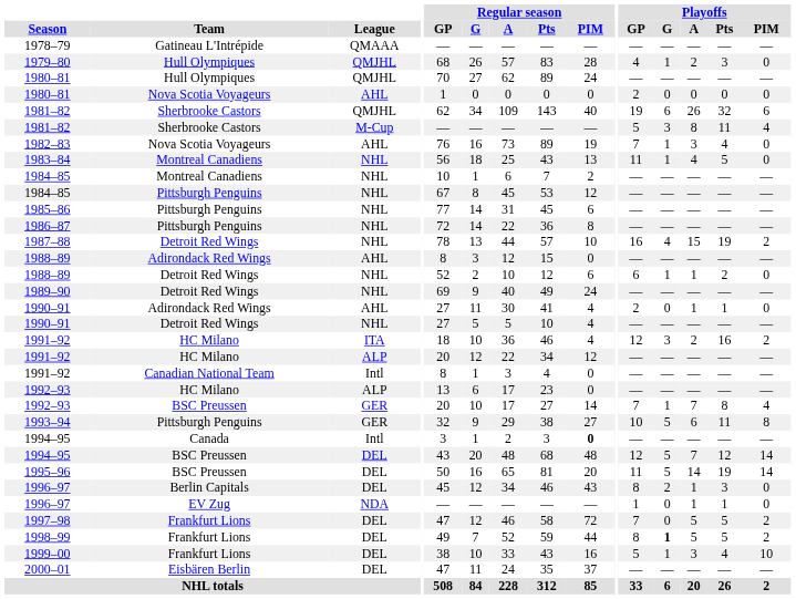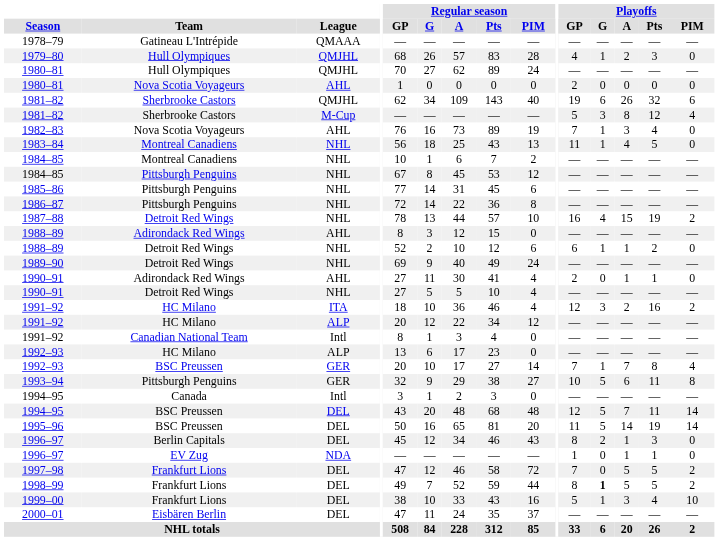 <table border="0" cellpadding="1" cellspacing="0" style="text-align:center; width:60em">
 <tr bgcolor="#e0e0e0">
 <th colspan="3" bgcolor="#ffffff"></th>
 <th rowspan="100" bgcolor="#ffffff"></th>
 <th colspan="5"><a href='#'>Regular season</a></th>
 <th rowspan="100" bgcolor="#ffffff"></th>
 <th colspan="5"><a href='#'>Playoffs</a></th>
 </tr>
 <tr bgcolor="#e0e0e0">
 <th><a href='#'>Season</a></th>
 <th>Team</th>
 <th>League</th>
 <th>GP</th>
 <th><a href='#'>G</a></th>
 <th><a href='#'>A</a></th>
 <th><a href='#'>Pts</a></th>
 <th><a href='#'>PIM</a></th>
 <th>GP</th>
 <th>G</th>
 <th>A</th>
 <th>Pts</th>
 <th>PIM</th>
 </tr>
 <tr>
 <td>1978–79</td>
 <td>Gatineau L'Intrépide</td>
 <td>QMAAA</td>
 <td>—</td>
 <td>—</td>
 <td>—</td>
 <td>—</td>
 <td>—</td>
 <td>—</td>
 <td>—</td>
 <td>—</td>
 <td>—</td>
 <td>—</td>
 </tr>
 <tr bgcolor="#f0f0f0">
 <td><a href='#'>1979–80</a></td>
 <td><a href='#'>Hull Olympiques</a></td>
 <td><a href='#'>QMJHL</a></td>
 <td>68</td>
 <td>26</td>
 <td>57</td>
 <td>83</td>
 <td>28</td>
 <td>4</td>
 <td>1</td>
 <td>2</td>
 <td>3</td>
 <td>0</td>
 </tr>
 <tr>
 <td><a href='#'>1980–81</a></td>
 <td>Hull Olympiques</td>
 <td>QMJHL</td>
 <td>70</td>
 <td>27</td>
 <td>62</td>
 <td>89</td>
 <td>24</td>
 <td>—</td>
 <td>—</td>
 <td>—</td>
 <td>—</td>
 <td>—</td>
 </tr>
 <tr bgcolor="#f0f0f0">
 <td><a href='#'>1980–81</a></td>
 <td><a href='#'>Nova Scotia Voyageurs</a></td>
 <td><a href='#'>AHL</a></td>
 <td>1</td>
 <td>0</td>
 <td>0</td>
 <td>0</td>
 <td>0</td>
 <td>2</td>
 <td>0</td>
 <td>0</td>
 <td>0</td>
 <td>0</td>
 </tr>
 <tr>
 <td><a href='#'>1981–82</a></td>
 <td><a href='#'>Sherbrooke Castors</a></td>
 <td>QMJHL</td>
 <td>62</td>
 <td>34</td>
 <td>109</td>
 <td>143</td>
 <td>40</td>
 <td>19</td>
 <td>6</td>
 <td>26</td>
 <td>32</td>
 <td>6</td>
 </tr>
 <tr bgcolor="#f0f0f0">
 <td><a href='#'>1981–82</a></td>
 <td>Sherbrooke Castors</td>
 <td><a href='#'>M-Cup</a></td>
 <td>—</td>
 <td>—</td>
 <td>—</td>
 <td>—</td>
 <td>—</td>
 <td>5</td>
 <td>3</td>
 <td>8</td>
-<td>11</td>
+<td>12</td>
 <td>4</td>
 </tr>
 <tr>
 <td><a href='#'>1982–83</a></td>
 <td>Nova Scotia Voyageurs</td>
 <td>AHL</td>
 <td>76</td>
 <td>16</td>
 <td>73</td>
 <td>89</td>
 <td>19</td>
 <td>7</td>
 <td>1</td>
 <td>3</td>
 <td>4</td>
 <td>0</td>
 </tr>
 <tr bgcolor="#f0f0f0">
 <td><a href='#'>1983–84</a></td>
 <td><a href='#'>Montreal Canadiens</a></td>
 <td><a href='#'>NHL</a></td>
 <td>56</td>
 <td>18</td>
 <td>25</td>
 <td>43</td>
 <td>13</td>
 <td>11</td>
 <td>1</td>
 <td>4</td>
 <td>5</td>
 <td>0</td>
 </tr>
 <tr>
 <td><a href='#'>1984–85</a></td>
 <td>Montreal Canadiens</td>
 <td>NHL</td>
 <td>10</td>
 <td>1</td>
 <td>6</td>
 <td>7</td>
 <td>2</td>
 <td>—</td>
 <td>—</td>
 <td>—</td>
 <td>—</td>
 <td>—</td>
 </tr>
 <tr bgcolor="#f0f0f0">
 <td>1984–85</td>
 <td><a href='#'>Pittsburgh Penguins</a></td>
 <td>NHL</td>
 <td>67</td>
 <td>8</td>
 <td>45</td>
 <td>53</td>
 <td>12</td>
 <td>—</td>
 <td>—</td>
 <td>—</td>
 <td>—</td>
 <td>—</td>
 </tr>
 <tr>
 <td><a href='#'>1985–86</a></td>
 <td>Pittsburgh Penguins</td>
 <td>NHL</td>
 <td>77</td>
 <td>14</td>
 <td>31</td>
 <td>45</td>
 <td>6</td>
 <td>—</td>
 <td>—</td>
 <td>—</td>
 <td>—</td>
 <td>—</td>
 </tr>
 <tr bgcolor="#f0f0f0">
 <td><a href='#'>1986–87</a></td>
 <td>Pittsburgh Penguins</td>
 <td>NHL</td>
 <td>72</td>
 <td>14</td>
 <td>22</td>
 <td>36</td>
 <td>8</td>
 <td>—</td>
 <td>—</td>
 <td>—</td>
 <td>—</td>
 <td>—</td>
 </tr>
 <tr>
 <td><a href='#'>1987–88</a></td>
 <td><a href='#'>Detroit Red Wings</a></td>
 <td>NHL</td>
 <td>78</td>
 <td>13</td>
 <td>44</td>
 <td>57</td>
 <td>10</td>
 <td>16</td>
 <td>4</td>
 <td>15</td>
 <td>19</td>
 <td>2</td>
 </tr>
 <tr bgcolor="#f0f0f0">
 <td><a href='#'>1988–89</a></td>
 <td><a href='#'>Adirondack Red Wings</a></td>
 <td>AHL</td>
 <td>8</td>
 <td>3</td>
 <td>12</td>
 <td>15</td>
 <td>0</td>
 <td>—</td>
 <td>—</td>
 <td>—</td>
 <td>—</td>
 <td>—</td>
 </tr>
 <tr>
 <td><a href='#'>1988–89</a></td>
 <td>Detroit Red Wings</td>
 <td>NHL</td>
 <td>52</td>
 <td>2</td>
 <td>10</td>
 <td>12</td>
 <td>6</td>
 <td>6</td>
 <td>1</td>
 <td>1</td>
 <td>2</td>
 <td>0</td>
 </tr>
 <tr bgcolor="#f0f0f0">
 <td><a href='#'>1989–90</a></td>
 <td>Detroit Red Wings</td>
 <td>NHL</td>
 <td>69</td>
 <td>9</td>
 <td>40</td>
 <td>49</td>
 <td>24</td>
 <td>—</td>
 <td>—</td>
 <td>—</td>
 <td>—</td>
 <td>—</td>
 </tr>
 <tr>
 <td><a href='#'>1990–91</a></td>
 <td>Adirondack Red Wings</td>
 <td>AHL</td>
 <td>27</td>
 <td>11</td>
 <td>30</td>
 <td>41</td>
 <td>4</td>
 <td>2</td>
 <td>0</td>
 <td>1</td>
 <td>1</td>
 <td>0</td>
 </tr>
 <tr bgcolor="#f0f0f0">
 <td><a href='#'>1990–91</a></td>
 <td>Detroit Red Wings</td>
 <td>NHL</td>
 <td>27</td>
 <td>5</td>
 <td>5</td>
 <td>10</td>
 <td>4</td>
 <td>—</td>
 <td>—</td>
 <td>—</td>
 <td>—</td>
 <td>—</td>
 </tr>
 <tr>
 <td><a href='#'>1991–92</a></td>
 <td><a href='#'>HC Milano</a></td>
 <td><a href='#'>ITA</a></td>
 <td>18</td>
 <td>10</td>
 <td>36</td>
 <td>46</td>
 <td>4</td>
 <td>12</td>
 <td>3</td>
 <td>2</td>
 <td>16</td>
 <td>2</td>
 </tr>
 <tr bgcolor="#f0f0f0">
 <td><a href='#'>1991–92</a></td>
 <td>HC Milano</td>
 <td><a href='#'>ALP</a></td>
 <td>20</td>
 <td>12</td>
 <td>22</td>
 <td>34</td>
 <td>12</td>
 <td>—</td>
 <td>—</td>
 <td>—</td>
 <td>—</td>
 <td>—</td>
 </tr>
 <tr>
 <td>1991–92</td>
 <td><a href='#'>Canadian National Team</a></td>
 <td>Intl</td>
 <td>8</td>
 <td>1</td>
 <td>3</td>
 <td>4</td>
 <td>0</td>
 <td>—</td>
 <td>—</td>
 <td>—</td>
 <td>—</td>
 <td>—</td>
 </tr>
 <tr bgcolor="#f0f0f0">
 <td><a href='#'>1992–93</a></td>
 <td>HC Milano</td>
 <td>ALP</td>
 <td>13</td>
 <td>6</td>
 <td>17</td>
 <td>23</td>
 <td>0</td>
 <td>—</td>
 <td>—</td>
 <td>—</td>
 <td>—</td>
 <td>—</td>
 </tr>
 <tr>
 <td><a href='#'>1992–93</a></td>
 <td><a href='#'>BSC Preussen</a></td>
 <td><a href='#'>GER</a></td>
 <td>20</td>
 <td>10</td>
 <td>17</td>
 <td>27</td>
 <td>14</td>
 <td>7</td>
 <td>1</td>
 <td>7</td>
 <td>8</td>
 <td>4</td>
 </tr>
 <tr bgcolor="#f0f0f0">
 <td><a href='#'>1993–94</a></td>
 <td>Pittsburgh Penguins</td>
 <td>GER</td>
 <td>32</td>
 <td>9</td>
 <td>29</td>
 <td>38</td>
 <td>27</td>
 <td>10</td>
 <td>5</td>
 <td>6</td>
 <td>11</td>
 <td>8</td>
 </tr>
 <tr>
 <td>1994–95</td>
 <td>Canada</td>
 <td>Intl</td>
 <td>3</td>
 <td>1</td>
 <td>2</td>
 <td>3</td>
-<td><strong>0</strong></td>
+<td>0</td>
 <td>—</td>
 <td>—</td>
 <td>—</td>
 <td>—</td>
 <td>—</td>
 </tr>
 <tr bgcolor="#f0f0f0">
 <td><a href='#'>1994–95</a></td>
 <td>BSC Preussen</td>
 <td><a href='#'>DEL</a></td>
 <td>43</td>
 <td>20</td>
 <td>48</td>
 <td>68</td>
 <td>48</td>
 <td>12</td>
 <td>5</td>
 <td>7</td>
-<td>12</td>
+<td>11</td>
 <td>14</td>
 </tr>
 <tr>
 <td><a href='#'>1995–96</a></td>
 <td>BSC Preussen</td>
 <td>DEL</td>
 <td>50</td>
 <td>16</td>
 <td>65</td>
 <td>81</td>
 <td>20</td>
 <td>11</td>
 <td>5</td>
 <td>14</td>
 <td>19</td>
 <td>14</td>
 </tr>
 <tr bgcolor="#f0f0f0">
 <td><a href='#'>1996–97</a></td>
 <td>Berlin Capitals</td>
 <td>DEL</td>
 <td>45</td>
 <td>12</td>
 <td>34</td>
 <td>46</td>
 <td>43</td>
 <td>8</td>
 <td>2</td>
 <td>1</td>
 <td>3</td>
 <td>0</td>
 </tr>
 <tr>
 <td><a href='#'>1996–97</a></td>
 <td><a href='#'>EV Zug</a></td>
 <td><a href='#'>NDA</a></td>
 <td>—</td>
 <td>—</td>
 <td>—</td>
 <td>—</td>
 <td>—</td>
 <td>1</td>
 <td>0</td>
 <td>1</td>
 <td>1</td>
 <td>0</td>
 </tr>
 <tr bgcolor="#f0f0f0">
 <td><a href='#'>1997–98</a></td>
 <td><a href='#'>Frankfurt Lions</a></td>
 <td>DEL</td>
 <td>47</td>
 <td>12</td>
 <td>46</td>
 <td>58</td>
 <td>72</td>
 <td>7</td>
 <td>0</td>
 <td>5</td>
 <td>5</td>
 <td>2</td>
 </tr>
 <tr>
 <td><a href='#'>1998–99</a></td>
 <td>Frankfurt Lions</td>
 <td>DEL</td>
 <td>49</td>
 <td>7</td>
 <td>52</td>
 <td>59</td>
 <td>44</td>
 <td>8</td>
 <td><strong>1</strong></td>
 <td>5</td>
 <td>5</td>
 <td>2</td>
 </tr>
 <tr bgcolor="#f0f0f0">
 <td><a href='#'>1999–00</a></td>
 <td>Frankfurt Lions</td>
 <td>DEL</td>
 <td>38</td>
 <td>10</td>
 <td>33</td>
 <td>43</td>
 <td>16</td>
 <td>5</td>
 <td>1</td>
 <td>3</td>
 <td>4</td>
 <td>10</td>
 </tr>
 <tr>
 <td><a href='#'>2000–01</a></td>
 <td><a href='#'>Eisbären Berlin</a></td>
 <td>DEL</td>
 <td>47</td>
 <td>11</td>
 <td>24</td>
 <td>35</td>
 <td>37</td>
 <td>—</td>
 <td>—</td>
 <td>—</td>
 <td>—</td>
 <td>—</td>
 </tr>
 <tr bgcolor="#e0e0e0">
 <th colspan="3">NHL totals</th>
 <th>508</th>
 <th>84</th>
 <th>228</th>
 <th>312</th>
 <th>85</th>
 <th>33</th>
 <th>6</th>
 <th>20</th>
 <th>26</th>
 <th>2</th>
 </tr>
 </table>
